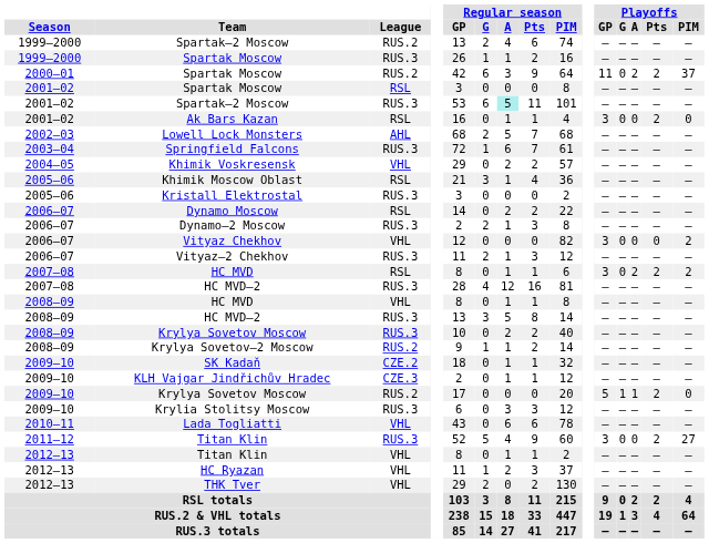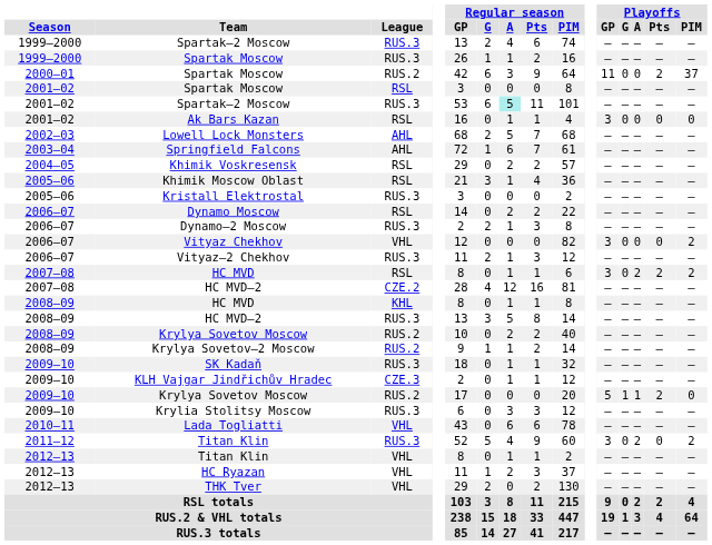 <table border="0" cellpadding="1" cellspacing="0" style="text-align:center; width:60em">
 <tr bgcolor="#e0e0e0">
 <th colspan="3" bgcolor="#ffffff"> </th>
 <th rowspan="99" bgcolor="#ffffff"> </th>
 <th colspan="5"><a href='#'>Regular season</a></th>
 <th rowspan="99" bgcolor="#ffffff"> </th>
 <th colspan="5"><a href='#'>Playoffs</a></th>
 </tr>
 <tr bgcolor="#e0e0e0">
 <th><a href='#'>Season</a></th>
 <th>Team</th>
 <th>League</th>
 <th>GP</th>
 <th><a href='#'>G</a></th>
 <th><a href='#'>A</a></th>
 <th><a href='#'>Pts</a></th>
 <th><a href='#'>PIM</a></th>
 <th>GP</th>
 <th>G</th>
 <th>A</th>
 <th>Pts</th>
 <th>PIM</th>
 </tr>
 <tr>
 <td>1999–2000</td>
 <td>Spartak–2 Moscow</td>
-<td>RUS.2</td>
+<td><a href='#'>RUS.3</a></td>
 <td>13</td>
 <td>2</td>
 <td>4</td>
 <td>6</td>
 <td>74</td>
 <td>—</td>
 <td>—</td>
 <td>—</td>
 <td>—</td>
 <td>—</td>
 </tr>
 <tr bgcolor="#f0f0f0">
 <td><a href='#'>1999–2000</a></td>
 <td><a href='#'>Spartak Moscow</a></td>
 <td>RUS.3</td>
 <td>26</td>
 <td>1</td>
 <td>1</td>
 <td>2</td>
 <td>16</td>
 <td>—</td>
 <td>—</td>
 <td>—</td>
 <td>—</td>
 <td>—</td>
 </tr>
 <tr>
 <td><a href='#'>2000–01</a></td>
 <td>Spartak Moscow</td>
 <td>RUS.2</td>
 <td>42</td>
 <td>6</td>
 <td>3</td>
 <td>9</td>
 <td>64</td>
 <td>11</td>
 <td>0</td>
-<td>2</td>
+<td>0</td>
 <td>2</td>
 <td>37</td>
 </tr>
 <tr bgcolor="#f0f0f0">
 <td><a href='#'>2001–02</a></td>
 <td>Spartak Moscow</td>
 <td><a href='#'>RSL</a></td>
 <td>3</td>
 <td>0</td>
 <td>0</td>
 <td>0</td>
 <td>8</td>
 <td>—</td>
 <td>—</td>
 <td>—</td>
 <td>—</td>
 <td>—</td>
 </tr>
 <tr>
 <td>2001–02</td>
 <td>Spartak–2 Moscow</td>
 <td>RUS.3</td>
 <td>53</td>
 <td>6</td>
 <td style="background: paleturquoise;">5</td>
 <td>11</td>
 <td>101</td>
 <td>—</td>
 <td>—</td>
 <td>—</td>
 <td>—</td>
 <td>—</td>
 </tr>
 <tr bgcolor="#f0f0f0">
 <td>2001–02</td>
 <td><a href='#'>Ak Bars Kazan</a></td>
 <td>RSL</td>
 <td>16</td>
 <td>0</td>
 <td>1</td>
 <td>1</td>
 <td>4</td>
 <td>3</td>
 <td>0</td>
 <td>0</td>
-<td>2</td>
+<td>0</td>
 <td>0</td>
 </tr>
 <tr>
 <td><a href='#'>2002–03</a></td>
 <td><a href='#'>Lowell Lock Monsters</a></td>
 <td><a href='#'>AHL</a></td>
 <td>68</td>
 <td>2</td>
 <td>5</td>
 <td>7</td>
 <td>68</td>
 <td>—</td>
 <td>—</td>
 <td>—</td>
 <td>—</td>
 <td>—</td>
 </tr>
 <tr bgcolor="#f0f0f0">
 <td><a href='#'>2003–04</a></td>
 <td><a href='#'>Springfield Falcons</a></td>
-<td>RUS.3</td>
+<td>AHL</td>
 <td>72</td>
 <td>1</td>
 <td>6</td>
 <td>7</td>
 <td>61</td>
 <td>—</td>
 <td>—</td>
 <td>—</td>
 <td>—</td>
 <td>—</td>
 </tr>
 <tr>
 <td><a href='#'>2004–05</a></td>
 <td><a href='#'>Khimik Voskresensk</a></td>
-<td><a href='#'>VHL</a></td>
+<td>RSL</td>
 <td>29</td>
 <td>0</td>
 <td>2</td>
 <td>2</td>
 <td>57</td>
 <td>—</td>
 <td>—</td>
 <td>—</td>
 <td>—</td>
 <td>—</td>
 </tr>
 <tr bgcolor="#f0f0f0">
 <td><a href='#'>2005–06</a></td>
 <td>Khimik Moscow Oblast</td>
 <td>RSL</td>
 <td>21</td>
 <td>3</td>
 <td>1</td>
 <td>4</td>
 <td>36</td>
 <td>—</td>
 <td>—</td>
 <td>—</td>
 <td>—</td>
 <td>—</td>
 </tr>
 <tr>
 <td>2005–06</td>
 <td><a href='#'>Kristall Elektrostal</a></td>
 <td>RUS.3</td>
 <td>3</td>
 <td>0</td>
 <td>0</td>
 <td>0</td>
 <td>2</td>
 <td>—</td>
 <td>—</td>
 <td>—</td>
 <td>—</td>
 <td>—</td>
 </tr>
 <tr bgcolor="#f0f0f0">
 <td><a href='#'>2006–07</a></td>
 <td><a href='#'>Dynamo Moscow</a></td>
 <td>RSL</td>
 <td>14</td>
 <td>0</td>
 <td>2</td>
 <td>2</td>
 <td>22</td>
 <td>—</td>
 <td>—</td>
 <td>—</td>
 <td>—</td>
 <td>—</td>
 </tr>
 <tr>
 <td>2006–07</td>
 <td>Dynamo–2 Moscow</td>
 <td>RUS.3</td>
 <td>2</td>
 <td>2</td>
 <td>1</td>
 <td>3</td>
 <td>8</td>
 <td>—</td>
 <td>—</td>
 <td>—</td>
 <td>—</td>
 <td>—</td>
 </tr>
 <tr bgcolor="#f0f0f0">
 <td>2006–07</td>
 <td><a href='#'>Vityaz Chekhov</a></td>
 <td>VHL</td>
 <td>12</td>
 <td>0</td>
 <td>0</td>
 <td>0</td>
 <td>82</td>
 <td>3</td>
 <td>0</td>
 <td>0</td>
 <td>0</td>
 <td>2</td>
 </tr>
 <tr>
 <td>2006–07</td>
 <td>Vityaz–2 Chekhov</td>
 <td>RUS.3</td>
 <td>11</td>
 <td>2</td>
 <td>1</td>
 <td>3</td>
 <td>12</td>
 <td>—</td>
 <td>—</td>
 <td>—</td>
 <td>—</td>
 <td>—</td>
 </tr>
 <tr bgcolor="#f0f0f0">
 <td><a href='#'>2007–08</a></td>
 <td><a href='#'>HC MVD</a></td>
 <td>RSL</td>
 <td>8</td>
 <td>0</td>
 <td>1</td>
 <td>1</td>
 <td>6</td>
 <td>3</td>
 <td>0</td>
 <td>2</td>
 <td>2</td>
 <td>2</td>
 </tr>
 <tr>
 <td>2007–08</td>
 <td>HC MVD–2</td>
-<td>RUS.3</td>
+<td><a href='#'>CZE.2</a></td>
 <td>28</td>
 <td>4</td>
 <td>12</td>
 <td>16</td>
 <td>81</td>
 <td>—</td>
 <td>—</td>
 <td>—</td>
 <td>—</td>
 <td>—</td>
 </tr>
 <tr bgcolor="#f0f0f0">
 <td><a href='#'>2008–09</a></td>
 <td>HC MVD</td>
-<td>VHL</td>
+<td><a href='#'>KHL</a></td>
 <td>8</td>
 <td>0</td>
 <td>1</td>
 <td>1</td>
 <td>8</td>
 <td>—</td>
 <td>—</td>
 <td>—</td>
 <td>—</td>
 <td>—</td>
 </tr>
 <tr>
 <td>2008–09</td>
 <td>HC MVD–2</td>
 <td>RUS.3</td>
 <td>13</td>
 <td>3</td>
 <td>5</td>
 <td>8</td>
 <td>14</td>
 <td>—</td>
 <td>—</td>
 <td>—</td>
 <td>—</td>
 <td>—</td>
 </tr>
 <tr bgcolor="#f0f0f0">
 <td><a href='#'>2008–09</a></td>
 <td><a href='#'>Krylya Sovetov Moscow</a></td>
-<td><a href='#'>RUS.3</a></td>
+<td>RUS.2</td>
 <td>10</td>
 <td>0</td>
 <td>2</td>
 <td>2</td>
 <td>40</td>
 <td>—</td>
 <td>—</td>
 <td>—</td>
 <td>—</td>
 <td>—</td>
 </tr>
 <tr>
 <td>2008–09</td>
 <td>Krylya Sovetov–2 Moscow</td>
 <td><a href='#'>RUS.2</a></td>
 <td>9</td>
 <td>1</td>
 <td>1</td>
 <td>2</td>
 <td>14</td>
 <td>—</td>
 <td>—</td>
 <td>—</td>
 <td>—</td>
 <td>—</td>
 </tr>
 <tr bgcolor="#f0f0f0">
 <td><a href='#'>2009–10</a></td>
 <td><a href='#'>SK Kadaň</a></td>
-<td><a href='#'>CZE.2</a></td>
+<td>RUS.3</td>
 <td>18</td>
 <td>0</td>
 <td>1</td>
 <td>1</td>
 <td>32</td>
 <td>—</td>
 <td>—</td>
 <td>—</td>
 <td>—</td>
 <td>—</td>
 </tr>
 <tr>
 <td>2009–10</td>
 <td><a href='#'>KLH Vajgar Jindřichův Hradec</a></td>
 <td><a href='#'>CZE.3</a></td>
 <td>2</td>
 <td>0</td>
 <td>1</td>
 <td>1</td>
 <td>12</td>
 <td>—</td>
 <td>—</td>
 <td>—</td>
 <td>—</td>
 <td>—</td>
 </tr>
 <tr bgcolor="#f0f0f0">
 <td><a href='#'>2009–10</a></td>
 <td>Krylya Sovetov Moscow</td>
 <td>RUS.2</td>
 <td>17</td>
 <td>0</td>
 <td>0</td>
 <td>0</td>
 <td>20</td>
 <td>5</td>
 <td>1</td>
 <td>1</td>
 <td>2</td>
 <td>0</td>
 </tr>
 <tr>
 <td>2009–10</td>
 <td>Krylia Stolitsy Moscow</td>
 <td>RUS.3</td>
 <td>6</td>
 <td>0</td>
 <td>3</td>
 <td>3</td>
 <td>12</td>
 <td>—</td>
 <td>—</td>
 <td>—</td>
 <td>—</td>
 <td>—</td>
 </tr>
 <tr bgcolor="#f0f0f0">
 <td><a href='#'>2010–11</a></td>
 <td><a href='#'>Lada Togliatti</a></td>
 <td><a href='#'>VHL</a></td>
 <td>43</td>
 <td>0</td>
 <td>6</td>
 <td>6</td>
 <td>78</td>
 <td>—</td>
 <td>—</td>
 <td>—</td>
 <td>—</td>
 <td>—</td>
 </tr>
 <tr>
 <td><a href='#'>2011–12</a></td>
 <td><a href='#'>Titan Klin</a></td>
 <td><a href='#'>RUS.3</a></td>
 <td>52</td>
 <td>5</td>
 <td>4</td>
 <td>9</td>
 <td>60</td>
 <td>3</td>
 <td>0</td>
+<td>2</td>
 <td>0</td>
 <td>2</td>
-<td>27</td>
 </tr>
 <tr bgcolor="#f0f0f0">
 <td><a href='#'>2012–13</a></td>
 <td>Titan Klin</td>
 <td>VHL</td>
 <td>8</td>
 <td>0</td>
 <td>1</td>
 <td>1</td>
 <td>2</td>
 <td>—</td>
 <td>—</td>
 <td>—</td>
 <td>—</td>
 <td>—</td>
 </tr>
 <tr>
 <td>2012–13</td>
 <td><a href='#'>HC Ryazan</a></td>
 <td>VHL</td>
 <td>11</td>
 <td>1</td>
 <td>2</td>
 <td>3</td>
 <td>37</td>
 <td>—</td>
 <td>—</td>
 <td>—</td>
 <td>—</td>
 <td>—</td>
 </tr>
 <tr bgcolor="#f0f0f0">
 <td>2012–13</td>
 <td><a href='#'>THK Tver</a></td>
 <td>VHL</td>
 <td>29</td>
 <td>2</td>
 <td>0</td>
 <td>2</td>
 <td>130</td>
 <td>—</td>
 <td>—</td>
 <td>—</td>
 <td>—</td>
 <td>—</td>
 </tr>
 <tr bgcolor="#e0e0e0">
 <th colspan="3">RSL totals</th>
 <th>103</th>
 <th>3</th>
 <th>8</th>
 <th>11</th>
 <th>215</th>
 <th>9</th>
 <th>0</th>
 <th>2</th>
 <th>2</th>
 <th>4</th>
 </tr>
 <tr bgcolor="#e0e0e0">
 <th colspan="3">RUS.2 & VHL totals</th>
 <th>238</th>
 <th>15</th>
 <th>18</th>
 <th>33</th>
 <th>447</th>
 <th>19</th>
 <th>1</th>
 <th>3</th>
 <th>4</th>
 <th>64</th>
 </tr>
 <tr bgcolor="#e0e0e0">
 <th colspan="3">RUS.3 totals</th>
 <th>85</th>
 <th>14</th>
 <th>27</th>
 <th>41</th>
 <th>217</th>
 <th>—</th>
 <th>—</th>
 <th>—</th>
 <th>—</th>
 <th>—</th>
 </tr>
 </table>
